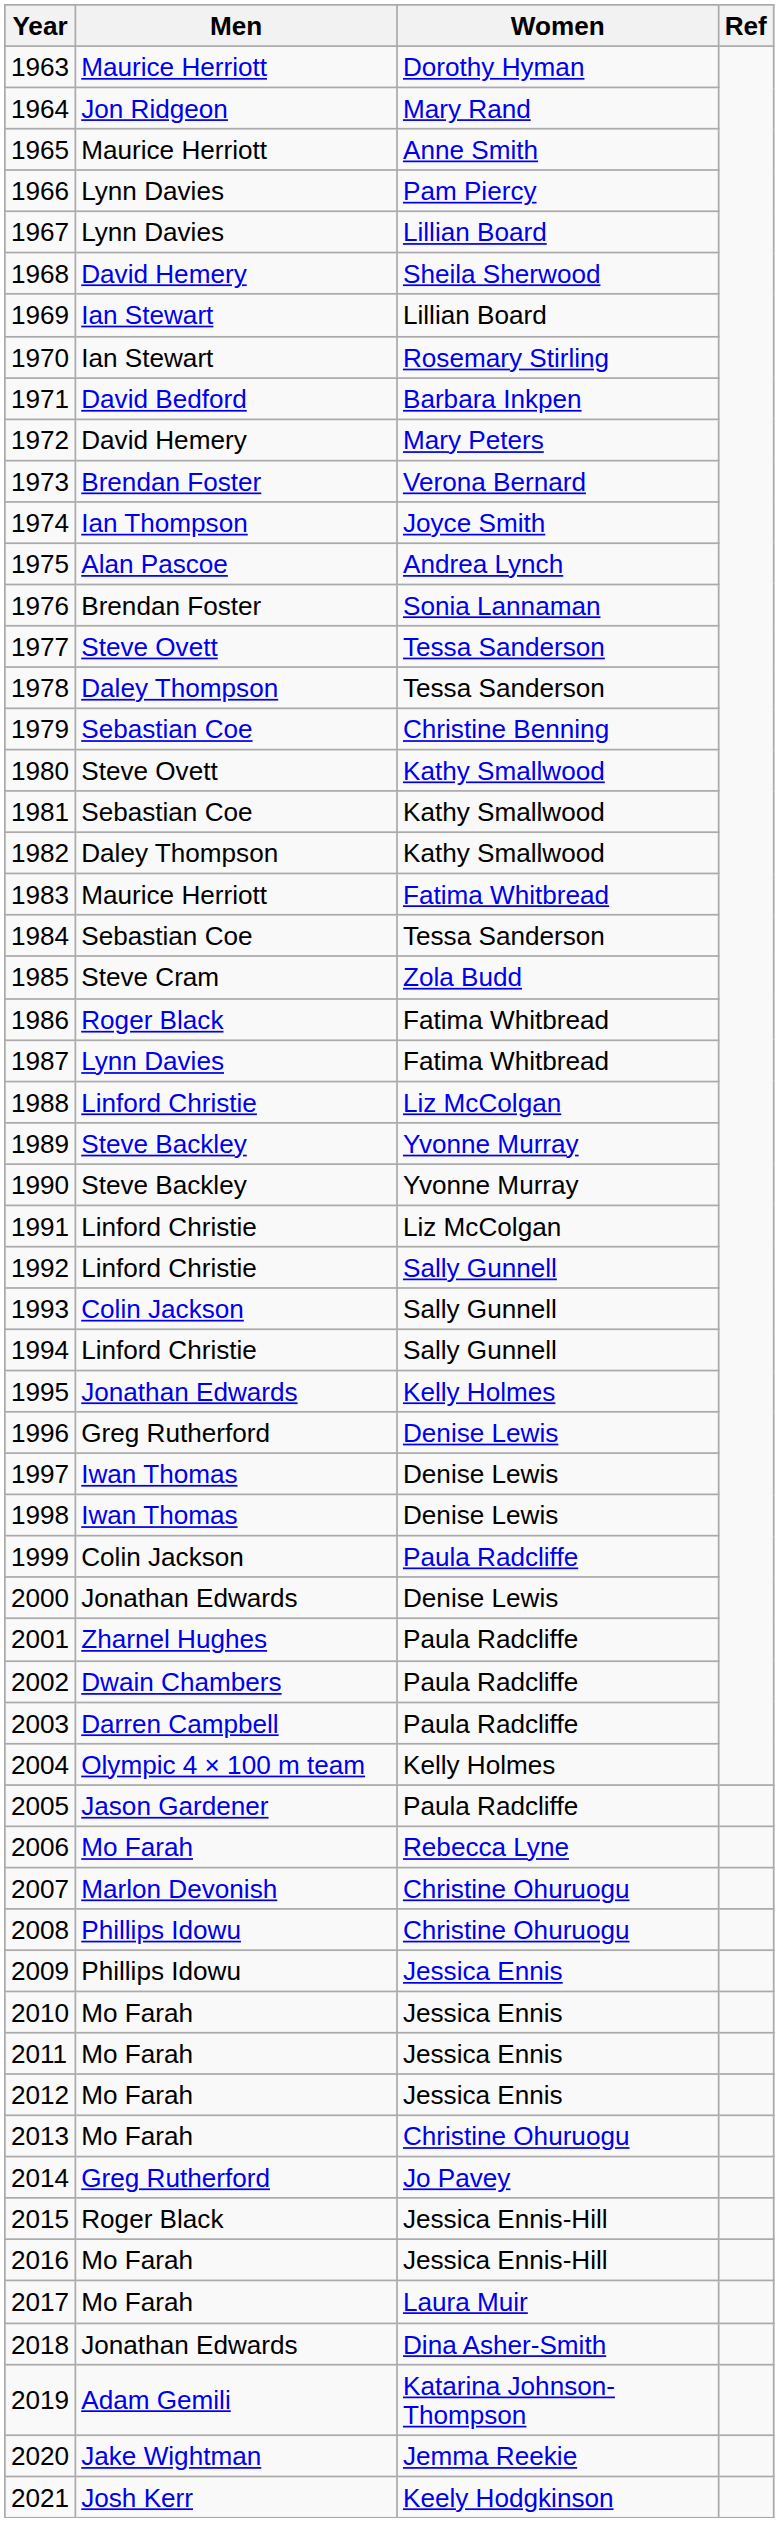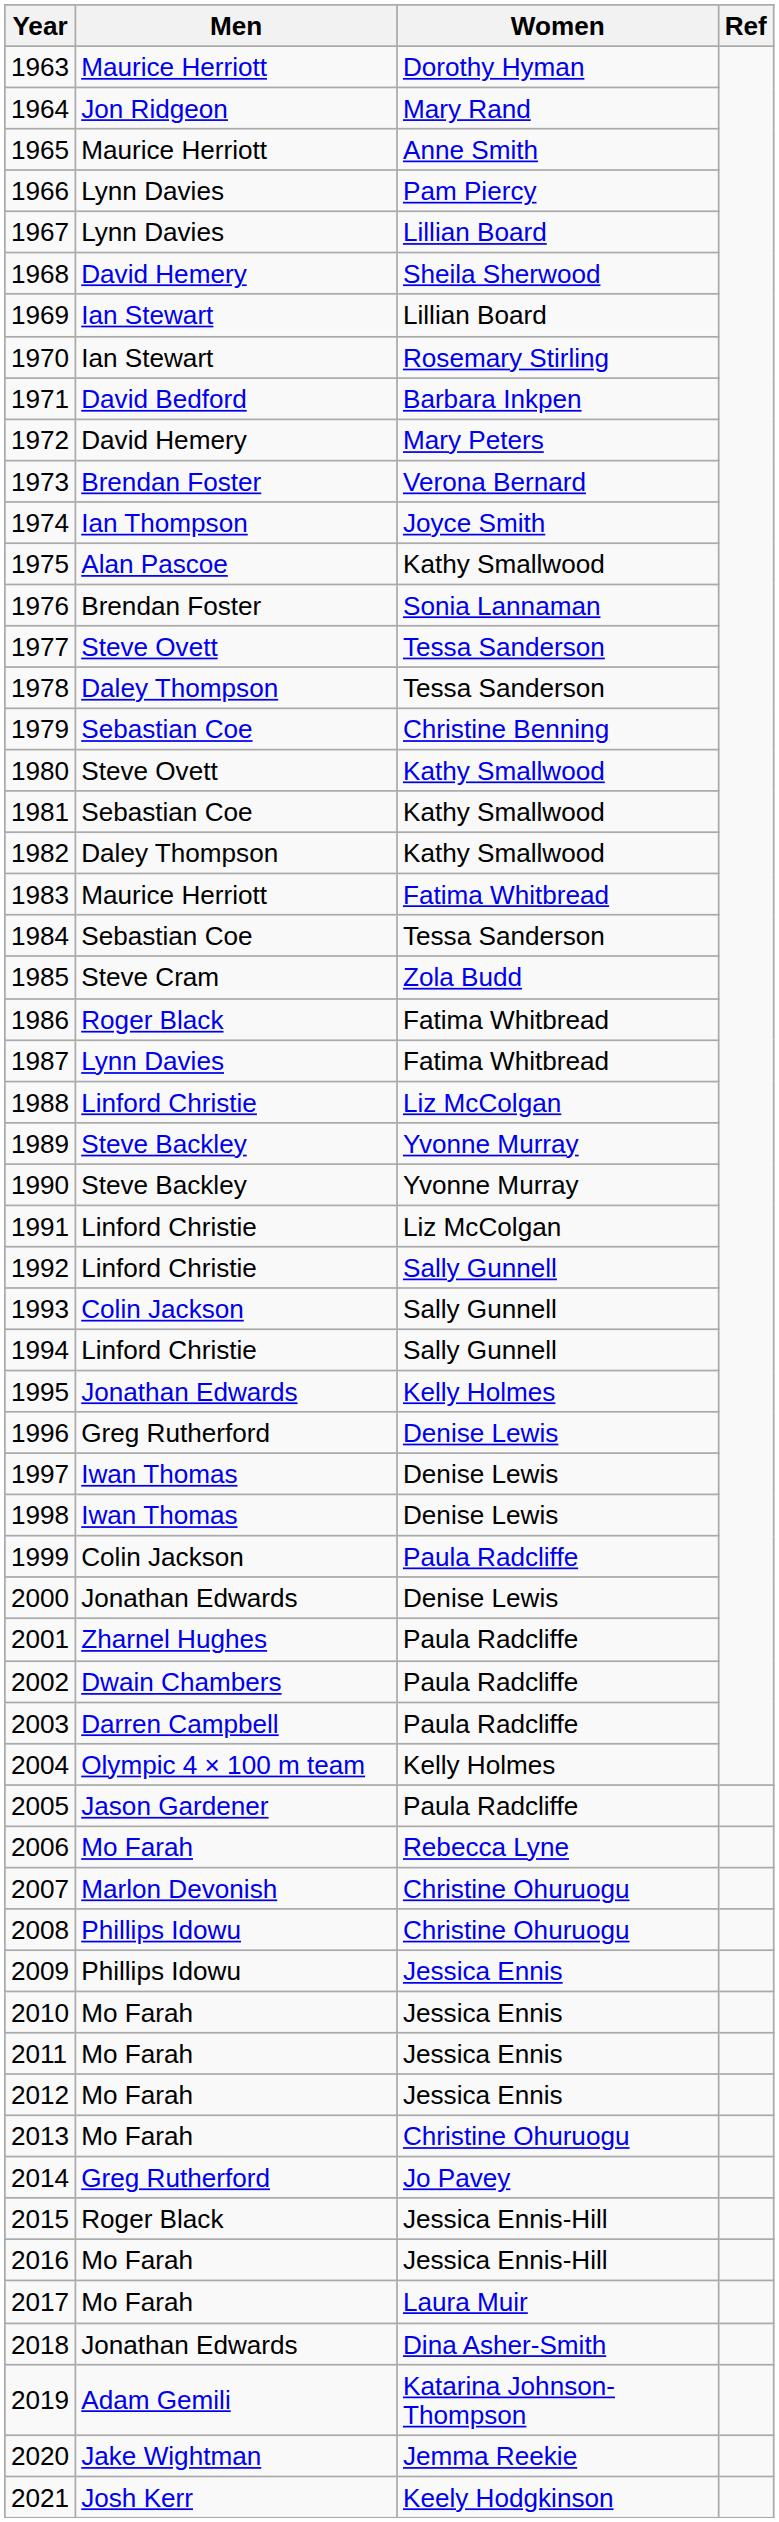 <table class="wikitable" style="font-size: 95%">
 <tr>
 <th style="width:30px;">Year</th>
 <th style="width:180px;">Men</th>
 <th style="width:180px;">Women</th>
 <th style="width:10px;">Ref</th>
 </tr>
 <tr>
 <td>1963</td>
 <td><a href='#'>Maurice Herriott</a></td>
 <td><a href='#'>Dorothy Hyman</a></td>
 </tr>
 <tr>
 <td>1964</td>
 <td><a href='#'>Jon Ridgeon</a></td>
 <td><a href='#'>Mary Rand</a></td>
 </tr>
 <tr>
 <td>1965</td>
 <td>Maurice Herriott</td>
 <td><a href='#'>Anne Smith</a></td>
 </tr>
 <tr>
 <td>1966</td>
 <td>Lynn Davies</td>
 <td><a href='#'>Pam Piercy</a></td>
 </tr>
 <tr>
 <td>1967</td>
 <td>Lynn Davies</td>
 <td><a href='#'>Lillian Board</a></td>
 </tr>
 <tr>
 <td>1968</td>
 <td><a href='#'>David Hemery</a></td>
 <td><a href='#'>Sheila Sherwood</a></td>
 </tr>
 <tr>
 <td>1969</td>
 <td><a href='#'>Ian Stewart</a></td>
 <td>Lillian Board</td>
 </tr>
 <tr>
 <td>1970</td>
 <td>Ian Stewart</td>
 <td><a href='#'>Rosemary Stirling</a></td>
 </tr>
 <tr>
 <td>1971</td>
 <td><a href='#'>David Bedford</a></td>
 <td><a href='#'>Barbara Inkpen</a></td>
 </tr>
 <tr>
 <td>1972</td>
 <td>David Hemery</td>
 <td><a href='#'>Mary Peters</a></td>
 </tr>
 <tr>
 <td>1973</td>
 <td><a href='#'>Brendan Foster</a></td>
 <td><a href='#'>Verona Bernard</a></td>
 </tr>
 <tr>
 <td>1974</td>
 <td><a href='#'>Ian Thompson</a></td>
 <td><a href='#'>Joyce Smith</a></td>
 </tr>
 <tr>
 <td>1975</td>
 <td><a href='#'>Alan Pascoe</a></td>
-<td><a href='#'>Andrea Lynch</a></td>
+<td>Kathy Smallwood</td>
 </tr>
 <tr>
 <td>1976</td>
 <td>Brendan Foster</td>
 <td><a href='#'>Sonia Lannaman</a></td>
 </tr>
 <tr>
 <td>1977</td>
 <td><a href='#'>Steve Ovett</a></td>
 <td><a href='#'>Tessa Sanderson</a></td>
 </tr>
 <tr>
 <td>1978</td>
 <td><a href='#'>Daley Thompson</a></td>
 <td>Tessa Sanderson</td>
 </tr>
 <tr>
 <td>1979</td>
 <td><a href='#'>Sebastian Coe</a></td>
 <td><a href='#'>Christine Benning</a></td>
 </tr>
 <tr>
 <td>1980</td>
 <td>Steve Ovett</td>
 <td><a href='#'>Kathy Smallwood</a></td>
 </tr>
 <tr>
 <td>1981</td>
 <td>Sebastian Coe</td>
 <td>Kathy Smallwood</td>
 </tr>
 <tr>
 <td>1982</td>
 <td>Daley Thompson</td>
 <td>Kathy Smallwood</td>
 </tr>
 <tr>
 <td>1983</td>
 <td>Maurice Herriott</td>
 <td><a href='#'>Fatima Whitbread</a></td>
 </tr>
 <tr>
 <td>1984</td>
 <td>Sebastian Coe</td>
 <td>Tessa Sanderson</td>
 </tr>
 <tr>
 <td>1985</td>
 <td>Steve Cram</td>
 <td><a href='#'>Zola Budd</a></td>
 </tr>
 <tr>
 <td>1986</td>
 <td><a href='#'>Roger Black</a></td>
 <td>Fatima Whitbread</td>
 </tr>
 <tr>
 <td>1987</td>
 <td><a href='#'>Lynn Davies</a></td>
 <td>Fatima Whitbread</td>
 </tr>
 <tr>
 <td>1988</td>
 <td><a href='#'>Linford Christie</a></td>
 <td><a href='#'>Liz McColgan</a></td>
 </tr>
 <tr>
 <td>1989</td>
 <td><a href='#'>Steve Backley</a></td>
 <td><a href='#'>Yvonne Murray</a></td>
 </tr>
 <tr>
 <td>1990</td>
 <td>Steve Backley</td>
 <td>Yvonne Murray</td>
 </tr>
 <tr>
 <td>1991</td>
 <td>Linford Christie</td>
 <td>Liz McColgan</td>
 </tr>
 <tr>
 <td>1992</td>
 <td>Linford Christie</td>
 <td><a href='#'>Sally Gunnell</a></td>
 </tr>
 <tr>
 <td>1993</td>
 <td><a href='#'>Colin Jackson</a></td>
 <td>Sally Gunnell</td>
 </tr>
 <tr>
 <td>1994</td>
 <td>Linford Christie</td>
 <td>Sally Gunnell</td>
 </tr>
 <tr>
 <td>1995</td>
 <td><a href='#'>Jonathan Edwards</a></td>
 <td><a href='#'>Kelly Holmes</a></td>
 </tr>
 <tr>
 <td>1996</td>
 <td>Greg Rutherford</td>
 <td><a href='#'>Denise Lewis</a></td>
 </tr>
 <tr>
 <td>1997</td>
 <td><a href='#'>Iwan Thomas</a></td>
 <td>Denise Lewis</td>
 </tr>
 <tr>
 <td>1998</td>
 <td><a href='#'>Iwan Thomas</a></td>
 <td>Denise Lewis</td>
 </tr>
 <tr>
 <td>1999</td>
 <td>Colin Jackson</td>
 <td><a href='#'>Paula Radcliffe</a></td>
 </tr>
 <tr>
 <td>2000</td>
 <td>Jonathan Edwards</td>
 <td>Denise Lewis</td>
 </tr>
 <tr>
 <td>2001</td>
 <td><a href='#'>Zharnel Hughes</a></td>
 <td>Paula Radcliffe</td>
 </tr>
 <tr>
 <td>2002</td>
 <td><a href='#'>Dwain Chambers</a></td>
 <td>Paula Radcliffe</td>
 </tr>
 <tr>
 <td>2003</td>
 <td><a href='#'>Darren Campbell</a></td>
 <td>Paula Radcliffe</td>
 </tr>
 <tr>
 <td>2004</td>
 <td><a href='#'>Olympic 4 × 100 m team</a></td>
 <td>Kelly Holmes</td>
 </tr>
 <tr>
 <td>2005</td>
 <td><a href='#'>Jason Gardener</a></td>
 <td>Paula Radcliffe</td>
 <td></td>
 </tr>
 <tr>
 <td>2006</td>
 <td><a href='#'>Mo Farah</a></td>
 <td><a href='#'>Rebecca Lyne</a></td>
 <td></td>
 </tr>
 <tr>
 <td>2007</td>
 <td><a href='#'>Marlon Devonish</a></td>
 <td><a href='#'>Christine Ohuruogu</a></td>
 <td></td>
 </tr>
 <tr>
 <td>2008</td>
 <td><a href='#'>Phillips Idowu</a></td>
 <td><a href='#'>Christine Ohuruogu</a></td>
 <td></td>
 </tr>
 <tr>
 <td>2009</td>
 <td>Phillips Idowu</td>
 <td><a href='#'>Jessica Ennis</a></td>
 <td></td>
 </tr>
 <tr>
 <td>2010</td>
 <td>Mo Farah</td>
 <td>Jessica Ennis</td>
 <td></td>
 </tr>
 <tr>
 <td>2011</td>
 <td>Mo Farah</td>
 <td>Jessica Ennis</td>
 <td></td>
 </tr>
 <tr>
 <td>2012</td>
 <td>Mo Farah</td>
 <td>Jessica Ennis</td>
 <td></td>
 </tr>
 <tr>
 <td>2013</td>
 <td>Mo Farah</td>
 <td><a href='#'>Christine Ohuruogu</a></td>
 <td></td>
 </tr>
 <tr>
 <td>2014</td>
 <td><a href='#'>Greg Rutherford</a></td>
 <td><a href='#'>Jo Pavey</a></td>
 <td></td>
 </tr>
 <tr>
 <td>2015</td>
 <td>Roger Black</td>
 <td>Jessica Ennis-Hill</td>
 <td></td>
 </tr>
 <tr>
 <td>2016</td>
 <td>Mo Farah</td>
 <td>Jessica Ennis-Hill</td>
 <td></td>
 </tr>
 <tr>
 <td>2017</td>
 <td>Mo Farah</td>
 <td><a href='#'>Laura Muir</a></td>
 <td></td>
 </tr>
 <tr>
 <td>2018</td>
 <td>Jonathan Edwards</td>
 <td><a href='#'>Dina Asher-Smith</a></td>
 </tr>
 <tr>
 <td>2019</td>
 <td><a href='#'>Adam Gemili</a></td>
 <td><a href='#'>Katarina Johnson-Thompson</a></td>
 <td></td>
 </tr>
 <tr>
 <td>2020</td>
 <td><a href='#'>Jake Wightman</a></td>
 <td><a href='#'>Jemma Reekie</a></td>
 <td></td>
 </tr>
 <tr>
 <td>2021</td>
 <td><a href='#'>Josh Kerr</a></td>
 <td><a href='#'>Keely Hodgkinson</a></td>
 <td></td>
 </tr>
 </table>
